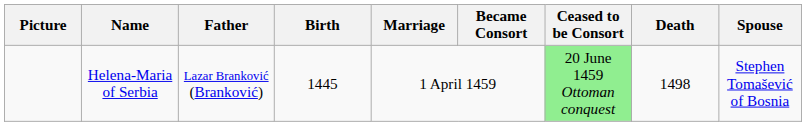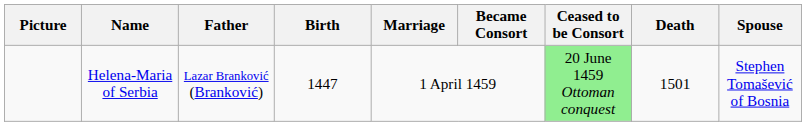 <table style="width:95%;" class="wikitable">
 <tr>
 <th style="width:8%;">Picture</th>
 <th style="width:10%;">Name</th>
 <th style="width:9%;">Father</th>
 <th style="width:10%;">Birth</th>
 <th style="width:9%;">Marriage</th>
 <th style="width:9%;">Became Consort</th>
 <th style="width:9%;">Ceased to be Consort</th>
 <th style="width:9%;">Death</th>
 <th style="width:6%;">Spouse</th>
 </tr>
 <tr>
 <td style="text-align:center;"></td>
 <td style="text-align:center;"><a href='#'>Helena-Maria of Serbia</a></td>
 <td style="text-align:center;"><small><a href='#'>Lazar Branković</a></small><br>(<a href='#'>Branković</a>)</td>
-<td style="text-align:center;">1445</td>
+<td style="text-align:center;">1447</td>
 <td style="text-align:center;" colspan="2">1 April 1459</td>
 <td style="background: lightgreen; text-align:center;">20 June 1459<br><em>Ottoman conquest</em></td>
-<td style="text-align:center;">1498</td>
+<td style="text-align:center;">1501</td>
 <td style="text-align:center;"><a href='#'>Stephen Tomašević of Bosnia</a></td>
 </tr>
 </table>
